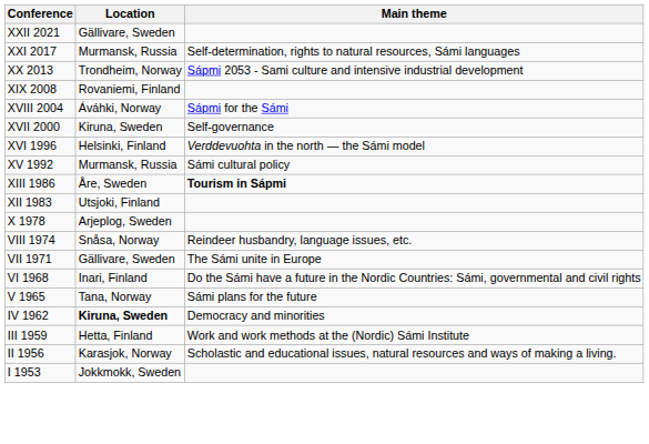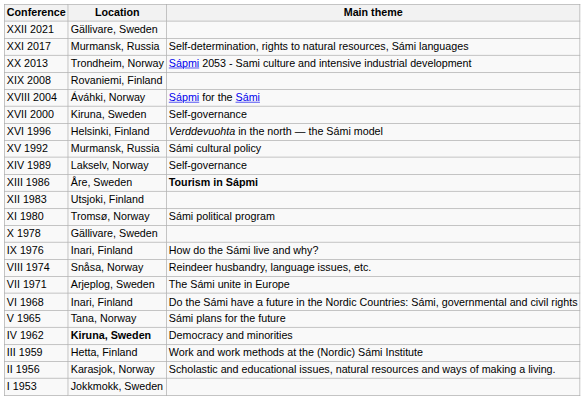 <table class="wikitable">
 <tr>
 <th>Conference</th>
 <th>Location</th>
 <th>Main theme</th>
 </tr>
 <tr>
 <td>XXII 2021</td>
 <td>Gällivare, Sweden</td>
 <td></td>
 </tr>
 <tr>
 <td>XXI 2017</td>
 <td>Murmansk, Russia</td>
 <td>Self-determination, rights to natural resources, Sámi languages</td>
 </tr>
 <tr>
 <td>XX 2013</td>
 <td>Trondheim, Norway</td>
 <td><a href='#'>Sápmi</a> 2053 - Sami culture and intensive industrial development</td>
 </tr>
 <tr>
 <td>XIX 2008</td>
 <td>Rovaniemi, Finland</td>
 <td></td>
 </tr>
 <tr>
 <td>XVIII 2004</td>
 <td>Áváhki, Norway</td>
 <td><a href='#'>Sápmi</a> for the <a href='#'>Sámi</a></td>
 </tr>
 <tr>
 <td>XVII 2000</td>
 <td>Kiruna, Sweden</td>
 <td>Self-governance</td>
 </tr>
 <tr>
 <td>XVI 1996</td>
 <td>Helsinki, Finland</td>
 <td><em>Verddevuohta</em> in the north — the Sámi model</td>
 </tr>
 <tr>
 <td>XV 1992</td>
 <td>Murmansk, Russia</td>
 <td>Sámi cultural policy</td>
 </tr>
 <tr>
+<td>XIV 1989</td>
+<td>Lakselv, Norway</td>
+<td>Self-governance</td>
+</tr>
+<tr>
 <td>XIII 1986</td>
 <td>Åre, Sweden</td>
 <td><strong>Tourism in Sápmi</strong></td>
 </tr>
 <tr>
 <td>XII 1983</td>
 <td>Utsjoki, Finland</td>
 <td></td>
 </tr>
 <tr>
+<td>XI 1980</td>
+<td>Tromsø, Norway</td>
+<td>Sámi political program</td>
+</tr>
+<tr>
 <td>X 1978</td>
-<td>Arjeplog, Sweden</td>
+<td>Gällivare, Sweden</td>
 <td></td>
+</tr>
+<tr>
+<td>IX 1976</td>
+<td>Inari, Finland</td>
+<td>How do the Sámi live and why?</td>
 </tr>
 <tr>
 <td>VIII 1974</td>
 <td>Snåsa, Norway</td>
 <td>Reindeer husbandry, language issues, etc.</td>
 </tr>
 <tr>
 <td>VII 1971</td>
-<td>Gällivare, Sweden</td>
+<td>Arjeplog, Sweden</td>
 <td>The Sámi unite in Europe</td>
 </tr>
 <tr>
 <td>VI 1968</td>
 <td>Inari, Finland</td>
 <td>Do the Sámi have a future in the Nordic Countries: Sámi, governmental and civil rights</td>
 </tr>
 <tr>
 <td>V 1965</td>
 <td>Tana, Norway</td>
 <td>Sámi plans for the future</td>
 </tr>
 <tr>
 <td>IV 1962</td>
 <td><strong>Kiruna, Sweden</strong></td>
 <td>Democracy and minorities</td>
 </tr>
 <tr>
 <td>III 1959</td>
 <td>Hetta, Finland</td>
 <td>Work and work methods at the (Nordic) Sámi Institute</td>
 </tr>
 <tr>
 <td>II 1956</td>
 <td>Karasjok, Norway</td>
 <td>Scholastic and educational issues, natural resources and ways of making a living.</td>
 </tr>
 <tr>
 <td>I 1953</td>
 <td>Jokkmokk, Sweden</td>
 <td></td>
 </tr>
 </table>
